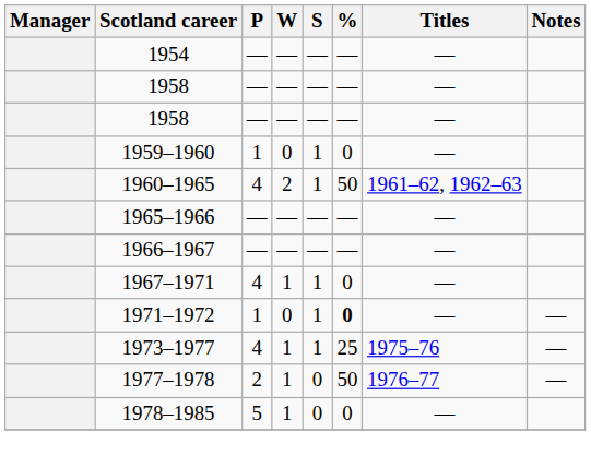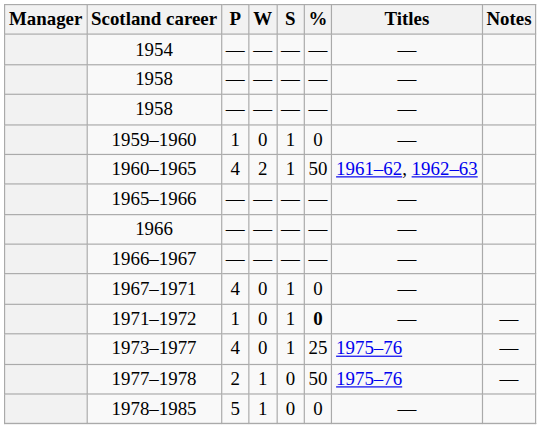 <table class="wikitable sortable plainrowheaders" cellpadding="3" style="text-align: center;">
 <tr>
 <th scope="col">Manager</th>
 <th scope="col">Scotland career</th>
 <th scope="col">P</th>
 <th scope="col">W</th>
 <th scope="col">S</th>
 <th scope="col">%</th>
 <th>Titles</th>
 <th class="unsortable" scope="col">Notes</th>
 </tr>
 <tr>
 <th scope="row" style="text-align: left;"></th>
 <td>1954</td>
 <td>—</td>
 <td>—</td>
 <td>—</td>
 <td>—</td>
 <td>—</td>
 <td></td>
 </tr>
 <tr>
 <th scope="row" style="text-align: left;"></th>
 <td>1958</td>
 <td>—</td>
 <td>—</td>
 <td>—</td>
 <td>—</td>
 <td>—</td>
 <td></td>
 </tr>
 <tr>
 <th scope="row" style="text-align: left;"></th>
 <td>1958</td>
 <td>—</td>
 <td>—</td>
 <td>—</td>
 <td>—</td>
 <td>—</td>
 <td></td>
 </tr>
 <tr>
 <th scope="row" style="text-align: left;"></th>
 <td>1959–1960</td>
 <td>1</td>
 <td>0</td>
 <td>1</td>
 <td>0</td>
 <td>—</td>
 <td></td>
 </tr>
 <tr>
 <th scope="row" style="text-align: left;"></th>
 <td>1960–1965</td>
 <td>4</td>
 <td>2</td>
 <td>1</td>
 <td>50</td>
 <td style="text-align: left;"><a href='#'>1961–62</a>, <a href='#'>1962–63</a></td>
 <td></td>
 </tr>
 <tr>
 <th scope="row" style="text-align: left;"></th>
 <td>1965–1966</td>
 <td>—</td>
 <td>—</td>
 <td>—</td>
 <td>—</td>
 <td>—</td>
 <td></td>
 </tr>
 <tr>
 <th scope="row" style="text-align: left;"></th>
+<td>1966</td>
+<td>—</td>
+<td>—</td>
+<td>—</td>
+<td>—</td>
+<td>—</td>
+<td></td>
+</tr>
+<tr>
+<th scope="row" style="text-align: left;"></th>
 <td>1966–1967</td>
 <td>—</td>
 <td>—</td>
 <td>—</td>
 <td>—</td>
 <td>—</td>
 <td></td>
 </tr>
 <tr>
 <th scope="row" style="text-align: left;"></th>
 <td>1967–1971</td>
 <td>4</td>
-<td>1</td>
+<td>0</td>
 <td>1</td>
 <td>0</td>
 <td>—</td>
 <td></td>
 </tr>
 <tr>
 <th scope="row" style="text-align: left;"></th>
 <td>1971–1972</td>
 <td>1</td>
 <td>0</td>
 <td>1</td>
 <td><strong>0</strong></td>
 <td>—</td>
 <td>—</td>
 </tr>
 <tr>
 <th scope="row" style="text-align: left;"></th>
 <td>1973–1977</td>
 <td>4</td>
-<td>1</td>
+<td>0</td>
 <td>1</td>
 <td>25</td>
 <td style="text-align: left;"><a href='#'>1975–76</a></td>
 <td>—</td>
 </tr>
 <tr>
 <th scope="row" style="text-align: left;"></th>
 <td>1977–1978</td>
 <td>2</td>
 <td>1</td>
 <td>0</td>
 <td>50</td>
-<td style="text-align: left;"><a href='#'>1976–77</a></td>
+<td style="text-align: left;"><a href='#'>1975–76</a></td>
 <td>—</td>
 </tr>
 <tr>
 <th scope="row" style="text-align: left;"></th>
 <td>1978–1985</td>
 <td>5</td>
 <td>1</td>
 <td>0</td>
 <td>0</td>
 <td>—</td>
 <td></td>
 </tr>
 <tr>
 </tr>
 </table>
